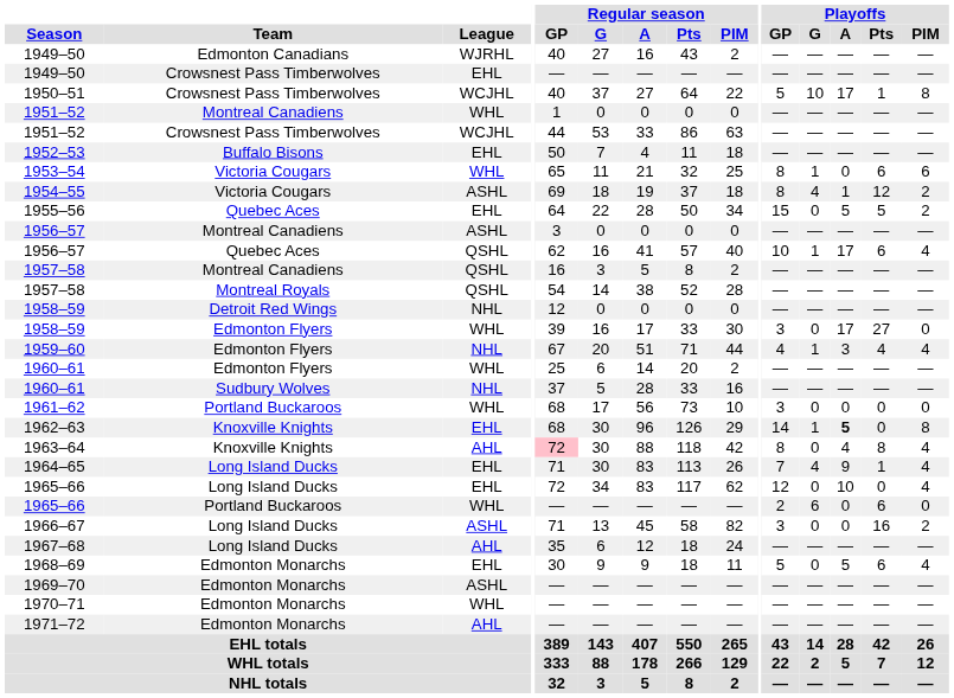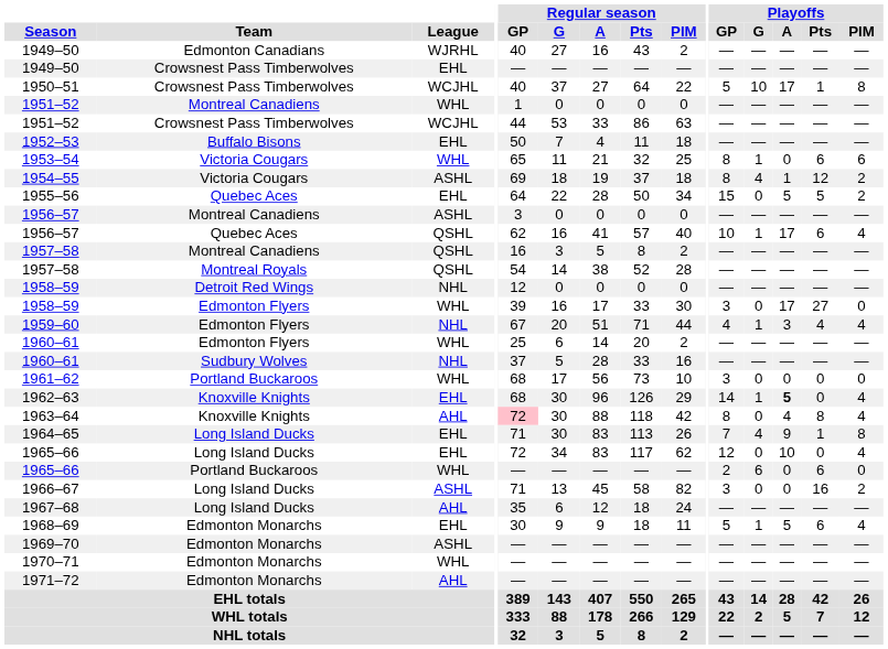 <table border="0" cellpadding="1" cellspacing="0" style="text-align:center; width:60em">
 <tr bgcolor="#e0e0e0">
 <th colspan="3" bgcolor="#ffffff"></th>
 <th rowspan="100" bgcolor="#ffffff"></th>
 <th colspan="5"><a href='#'>Regular season</a></th>
 <th rowspan="100" bgcolor="#ffffff"></th>
 <th colspan="5"><a href='#'>Playoffs</a></th>
 </tr>
 <tr bgcolor="#e0e0e0">
 <th><a href='#'>Season</a></th>
 <th>Team</th>
 <th>League</th>
 <th>GP</th>
 <th><a href='#'>G</a></th>
 <th><a href='#'>A</a></th>
 <th><a href='#'>Pts</a></th>
 <th><a href='#'>PIM</a></th>
 <th>GP</th>
 <th>G</th>
 <th>A</th>
 <th>Pts</th>
 <th>PIM</th>
 </tr>
 <tr>
 <td>1949–50</td>
 <td>Edmonton Canadians</td>
 <td>WJRHL</td>
 <td>40</td>
 <td>27</td>
 <td>16</td>
 <td>43</td>
 <td>2</td>
 <td>—</td>
 <td>—</td>
 <td>—</td>
 <td>—</td>
 <td>—</td>
 </tr>
 <tr bgcolor="#f0f0f0">
 <td>1949–50</td>
 <td>Crowsnest Pass Timberwolves</td>
 <td>EHL</td>
 <td>—</td>
 <td>—</td>
 <td>—</td>
 <td>—</td>
 <td>—</td>
 <td>—</td>
 <td>—</td>
 <td>—</td>
 <td>—</td>
 <td>—</td>
 </tr>
 <tr>
 <td>1950–51</td>
 <td>Crowsnest Pass Timberwolves</td>
 <td>WCJHL</td>
 <td>40</td>
 <td>37</td>
 <td>27</td>
 <td>64</td>
 <td>22</td>
 <td>5</td>
 <td>10</td>
 <td>17</td>
 <td>1</td>
 <td>8</td>
 </tr>
 <tr bgcolor="#f0f0f0">
 <td><a href='#'>1951–52</a></td>
 <td><a href='#'>Montreal Canadiens</a></td>
 <td>WHL</td>
 <td>1</td>
 <td>0</td>
 <td>0</td>
 <td>0</td>
 <td>0</td>
 <td>—</td>
 <td>—</td>
 <td>—</td>
 <td>—</td>
 <td>—</td>
 </tr>
 <tr>
 <td>1951–52</td>
 <td>Crowsnest Pass Timberwolves</td>
 <td>WCJHL</td>
 <td>44</td>
 <td>53</td>
 <td>33</td>
 <td>86</td>
 <td>63</td>
 <td>—</td>
 <td>—</td>
 <td>—</td>
 <td>—</td>
 <td>—</td>
 </tr>
 <tr bgcolor="#f0f0f0">
 <td><a href='#'>1952–53</a></td>
 <td><a href='#'>Buffalo Bisons</a></td>
 <td>EHL</td>
 <td>50</td>
 <td>7</td>
 <td>4</td>
 <td>11</td>
 <td>18</td>
 <td>—</td>
 <td>—</td>
 <td>—</td>
 <td>—</td>
 <td>—</td>
 </tr>
 <tr>
 <td><a href='#'>1953–54</a></td>
 <td><a href='#'>Victoria Cougars</a></td>
 <td><a href='#'>WHL</a></td>
 <td>65</td>
 <td>11</td>
 <td>21</td>
 <td>32</td>
 <td>25</td>
 <td>8</td>
 <td>1</td>
 <td>0</td>
 <td>6</td>
 <td>6</td>
 </tr>
 <tr bgcolor="#f0f0f0">
 <td><a href='#'>1954–55</a></td>
 <td>Victoria Cougars</td>
 <td>ASHL</td>
 <td>69</td>
 <td>18</td>
 <td>19</td>
 <td>37</td>
 <td>18</td>
 <td>8</td>
 <td>4</td>
 <td>1</td>
 <td>12</td>
 <td>2</td>
 </tr>
 <tr>
 <td>1955–56</td>
 <td><a href='#'>Quebec Aces</a></td>
 <td>EHL</td>
 <td>64</td>
 <td>22</td>
 <td>28</td>
 <td>50</td>
 <td>34</td>
 <td>15</td>
 <td>0</td>
 <td>5</td>
 <td>5</td>
 <td>2</td>
 </tr>
 <tr bgcolor="#f0f0f0">
 <td><a href='#'>1956–57</a></td>
 <td>Montreal Canadiens</td>
 <td>ASHL</td>
 <td>3</td>
 <td>0</td>
 <td>0</td>
 <td>0</td>
 <td>0</td>
 <td>—</td>
 <td>—</td>
 <td>—</td>
 <td>—</td>
 <td>—</td>
 </tr>
 <tr>
 <td>1956–57</td>
 <td>Quebec Aces</td>
 <td>QSHL</td>
 <td>62</td>
 <td>16</td>
 <td>41</td>
 <td>57</td>
 <td>40</td>
 <td>10</td>
 <td>1</td>
 <td>17</td>
 <td>6</td>
 <td>4</td>
 </tr>
 <tr bgcolor="#f0f0f0">
 <td><a href='#'>1957–58</a></td>
 <td>Montreal Canadiens</td>
 <td>QSHL</td>
 <td>16</td>
 <td>3</td>
 <td>5</td>
 <td>8</td>
 <td>2</td>
 <td>—</td>
 <td>—</td>
 <td>—</td>
 <td>—</td>
 <td>—</td>
 </tr>
 <tr>
 <td>1957–58</td>
 <td><a href='#'>Montreal Royals</a></td>
 <td>QSHL</td>
 <td>54</td>
 <td>14</td>
 <td>38</td>
 <td>52</td>
 <td>28</td>
 <td>—</td>
 <td>—</td>
 <td>—</td>
 <td>—</td>
 <td>—</td>
 </tr>
 <tr bgcolor="#f0f0f0">
 <td><a href='#'>1958–59</a></td>
 <td><a href='#'>Detroit Red Wings</a></td>
 <td>NHL</td>
 <td>12</td>
 <td>0</td>
 <td>0</td>
 <td>0</td>
 <td>0</td>
 <td>—</td>
 <td>—</td>
 <td>—</td>
 <td>—</td>
 <td>—</td>
 </tr>
 <tr>
 <td><a href='#'>1958–59</a></td>
 <td><a href='#'>Edmonton Flyers</a></td>
 <td>WHL</td>
 <td>39</td>
 <td>16</td>
 <td>17</td>
 <td>33</td>
 <td>30</td>
 <td>3</td>
 <td>0</td>
 <td>17</td>
 <td>27</td>
 <td>0</td>
 </tr>
 <tr bgcolor="#f0f0f0">
 <td><a href='#'>1959–60</a></td>
 <td>Edmonton Flyers</td>
 <td><a href='#'>NHL</a></td>
 <td>67</td>
 <td>20</td>
 <td>51</td>
 <td>71</td>
 <td>44</td>
 <td>4</td>
 <td>1</td>
 <td>3</td>
 <td>4</td>
 <td>4</td>
 </tr>
 <tr>
 <td><a href='#'>1960–61</a></td>
 <td>Edmonton Flyers</td>
 <td>WHL</td>
 <td>25</td>
 <td>6</td>
 <td>14</td>
 <td>20</td>
 <td>2</td>
 <td>—</td>
 <td>—</td>
 <td>—</td>
 <td>—</td>
 <td>—</td>
 </tr>
 <tr bgcolor="#f0f0f0">
 <td><a href='#'>1960–61</a></td>
 <td><a href='#'>Sudbury Wolves</a></td>
 <td><a href='#'>NHL</a></td>
 <td>37</td>
 <td>5</td>
 <td>28</td>
 <td>33</td>
 <td>16</td>
 <td>—</td>
 <td>—</td>
 <td>—</td>
 <td>—</td>
 <td>—</td>
 </tr>
 <tr>
 <td><a href='#'>1961–62</a></td>
 <td><a href='#'>Portland Buckaroos</a></td>
 <td>WHL</td>
 <td>68</td>
 <td>17</td>
 <td>56</td>
 <td>73</td>
 <td>10</td>
 <td>3</td>
 <td>0</td>
 <td>0</td>
 <td>0</td>
 <td>0</td>
 </tr>
 <tr bgcolor="#f0f0f0">
 <td>1962–63</td>
 <td><a href='#'>Knoxville Knights</a></td>
 <td><a href='#'>EHL</a></td>
 <td>68</td>
 <td>30</td>
 <td>96</td>
 <td>126</td>
 <td>29</td>
 <td>14</td>
 <td>1</td>
 <td><strong>5</strong></td>
 <td>0</td>
-<td>8</td>
+<td>4</td>
 </tr>
 <tr>
 <td>1963–64</td>
 <td>Knoxville Knights</td>
 <td><a href='#'>AHL</a></td>
 <td style="background: pink;">72</td>
 <td>30</td>
 <td>88</td>
 <td>118</td>
 <td>42</td>
 <td>8</td>
 <td>0</td>
 <td>4</td>
 <td>8</td>
 <td>4</td>
 </tr>
 <tr bgcolor="#f0f0f0">
 <td>1964–65</td>
 <td><a href='#'>Long Island Ducks</a></td>
 <td>EHL</td>
 <td>71</td>
 <td>30</td>
 <td>83</td>
 <td>113</td>
 <td>26</td>
 <td>7</td>
 <td>4</td>
 <td>9</td>
 <td>1</td>
-<td>4</td>
+<td>8</td>
 </tr>
 <tr>
 <td>1965–66</td>
 <td>Long Island Ducks</td>
 <td>EHL</td>
 <td>72</td>
 <td>34</td>
 <td>83</td>
 <td>117</td>
 <td>62</td>
 <td>12</td>
 <td>0</td>
 <td>10</td>
 <td>0</td>
 <td>4</td>
 </tr>
 <tr bgcolor="#f0f0f0">
 <td><a href='#'>1965–66</a></td>
 <td>Portland Buckaroos</td>
 <td>WHL</td>
 <td>—</td>
 <td>—</td>
 <td>—</td>
 <td>—</td>
 <td>—</td>
 <td>2</td>
 <td>6</td>
 <td>0</td>
 <td>6</td>
 <td>0</td>
 </tr>
 <tr>
 <td>1966–67</td>
 <td>Long Island Ducks</td>
 <td><a href='#'>ASHL</a></td>
 <td>71</td>
 <td>13</td>
 <td>45</td>
 <td>58</td>
 <td>82</td>
 <td>3</td>
 <td>0</td>
 <td>0</td>
 <td>16</td>
 <td>2</td>
 </tr>
 <tr bgcolor="#f0f0f0">
 <td>1967–68</td>
 <td>Long Island Ducks</td>
 <td><a href='#'>AHL</a></td>
 <td>35</td>
 <td>6</td>
 <td>12</td>
 <td>18</td>
 <td>24</td>
 <td>—</td>
 <td>—</td>
 <td>—</td>
 <td>—</td>
 <td>—</td>
 </tr>
 <tr>
 <td>1968–69</td>
 <td>Edmonton Monarchs</td>
 <td>EHL</td>
 <td>30</td>
 <td>9</td>
 <td>9</td>
 <td>18</td>
 <td>11</td>
 <td>5</td>
-<td>0</td>
+<td>1</td>
 <td>5</td>
 <td>6</td>
 <td>4</td>
 </tr>
 <tr bgcolor="#f0f0f0">
 <td>1969–70</td>
 <td>Edmonton Monarchs</td>
 <td>ASHL</td>
 <td>—</td>
 <td>—</td>
 <td>—</td>
 <td>—</td>
 <td>—</td>
 <td>—</td>
 <td>—</td>
 <td>—</td>
 <td>—</td>
 <td>—</td>
 </tr>
 <tr>
 <td>1970–71</td>
 <td>Edmonton Monarchs</td>
 <td>WHL</td>
 <td>—</td>
 <td>—</td>
 <td>—</td>
 <td>—</td>
 <td>—</td>
 <td>—</td>
 <td>—</td>
 <td>—</td>
 <td>—</td>
 <td>—</td>
 </tr>
 <tr bgcolor="#f0f0f0">
 <td>1971–72</td>
 <td>Edmonton Monarchs</td>
 <td><a href='#'>AHL</a></td>
 <td>—</td>
 <td>—</td>
 <td>—</td>
 <td>—</td>
 <td>—</td>
 <td>—</td>
 <td>—</td>
 <td>—</td>
 <td>—</td>
 <td>—</td>
 </tr>
 <tr bgcolor="#e0e0e0">
 <th colspan="3">EHL totals</th>
 <th>389</th>
 <th>143</th>
 <th>407</th>
 <th>550</th>
 <th>265</th>
 <th>43</th>
 <th>14</th>
 <th>28</th>
 <th>42</th>
 <th>26</th>
 </tr>
 <tr bgcolor="#e0e0e0">
 <th colspan="3">WHL totals</th>
 <th>333</th>
 <th>88</th>
 <th>178</th>
 <th>266</th>
 <th>129</th>
 <th>22</th>
 <th>2</th>
 <th>5</th>
 <th>7</th>
 <th>12</th>
 </tr>
 <tr bgcolor="#e0e0e0">
 <th colspan="3">NHL totals</th>
 <th>32</th>
 <th>3</th>
 <th>5</th>
 <th>8</th>
 <th>2</th>
 <th>—</th>
 <th>—</th>
 <th>—</th>
 <th>—</th>
 <th>—</th>
 </tr>
 </table>
